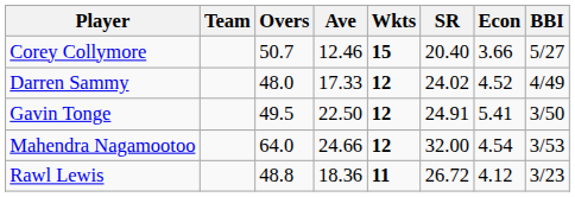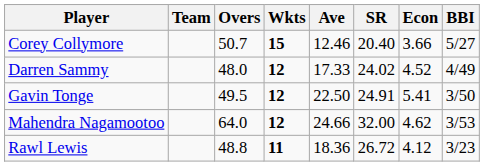 <table class="wikitable">
 <tr>
 <th>Player</th>
 <th>Team</th>
 <th>Overs</th>
+<th>Wkts</th>
 <th>Ave</th>
-<th>Wkts</th>
 <th>SR</th>
 <th>Econ</th>
 <th>BBI</th>
 </tr>
 <tr>
 <td><a href='#'>Corey Collymore</a></td>
 <td></td>
 <td>50.7</td>
+<td><strong>15</strong></td>
 <td>12.46</td>
-<td><strong>15</strong></td>
 <td>20.40</td>
 <td>3.66</td>
 <td>5/27</td>
 </tr>
 <tr>
 <td><a href='#'>Darren Sammy</a></td>
 <td></td>
 <td>48.0</td>
+<td><strong>12</strong></td>
 <td>17.33</td>
-<td><strong>12</strong></td>
 <td>24.02</td>
 <td>4.52</td>
 <td>4/49</td>
 </tr>
 <tr>
 <td><a href='#'>Gavin Tonge</a></td>
 <td></td>
 <td>49.5</td>
+<td><strong>12</strong></td>
 <td>22.50</td>
-<td><strong>12</strong></td>
 <td>24.91</td>
 <td>5.41</td>
 <td>3/50</td>
 </tr>
 <tr>
 <td><a href='#'>Mahendra Nagamootoo</a></td>
 <td></td>
 <td>64.0</td>
+<td><strong>12</strong></td>
 <td>24.66</td>
-<td><strong>12</strong></td>
 <td>32.00</td>
-<td>4.54</td>
+<td>4.62</td>
 <td>3/53</td>
 </tr>
 <tr>
 <td><a href='#'>Rawl Lewis</a></td>
 <td></td>
 <td>48.8</td>
+<td><strong>11</strong></td>
 <td>18.36</td>
-<td><strong>11</strong></td>
 <td>26.72</td>
 <td>4.12</td>
 <td>3/23</td>
 </tr>
 </table>
